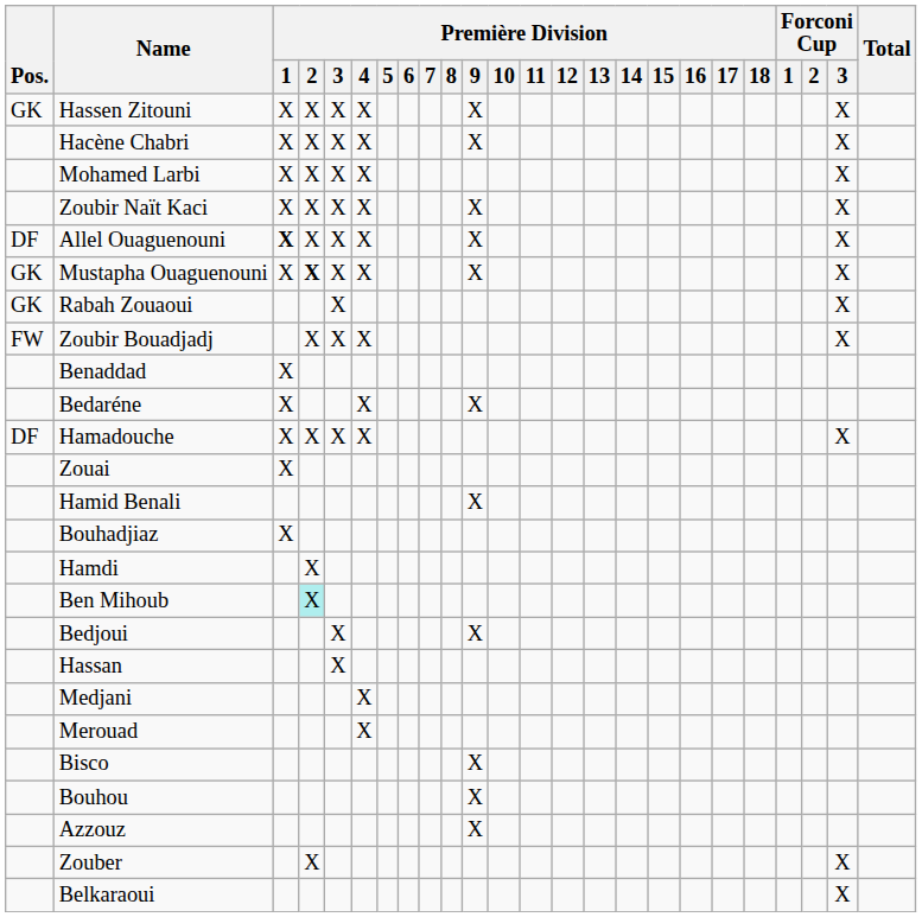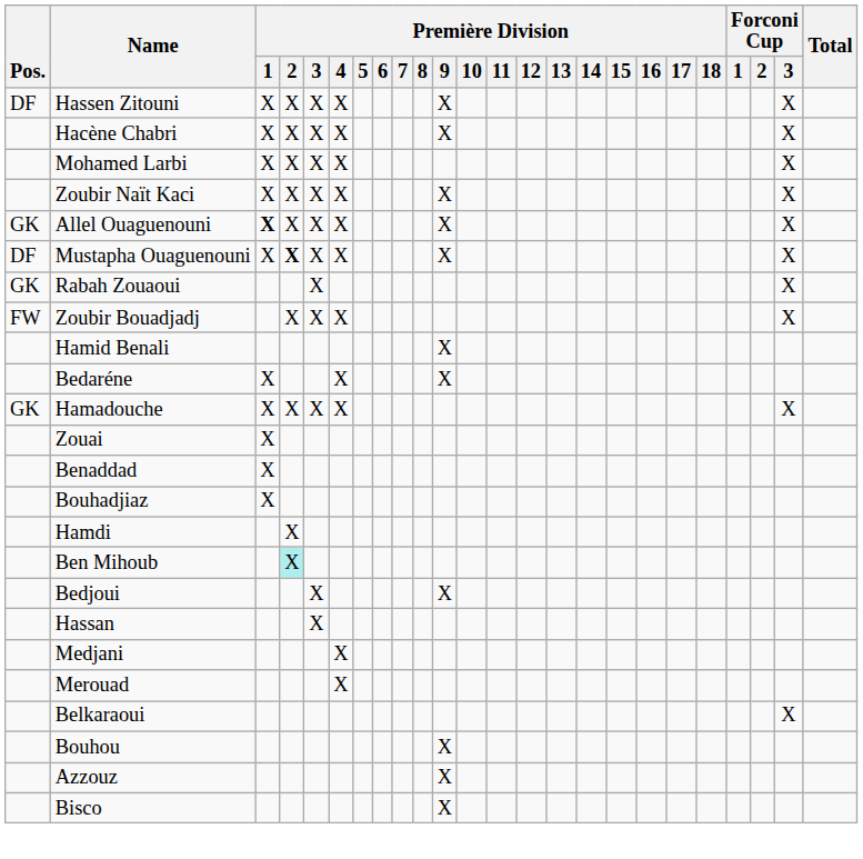 <table class="wikitable sortable alternance"  style="font-size:85%; text-align:center; line-height:14px;">
 <tr>
 <th rowspan="2" valign="bottom">Pos.</th>
 <th rowspan="2">Name</th>
 <th colspan="18" width="85">Première Division</th>
 <th colspan="3" width="35">Forconi Cup</th>
 <th rowspan="2">Total</th>
 </tr>
 <tr>
 <th>1</th>
 <th>2</th>
 <th>3</th>
 <th>4</th>
 <th>5</th>
 <th>6</th>
 <th>7</th>
 <th>8</th>
 <th>9</th>
 <th>10</th>
 <th>11</th>
 <th>12</th>
 <th>13</th>
 <th>14</th>
 <th>15</th>
 <th>16</th>
 <th>17</th>
 <th>18</th>
 <th>1</th>
 <th>2</th>
 <th>3</th>
 </tr>
 <tr>
-<td align="left">GK</td>
+<td align="left">DF</td>
 <td align="left"> Hassen Zitouni</td>
 <td>X</td>
 <td>X</td>
 <td>X</td>
 <td>X</td>
 <td></td>
 <td></td>
 <td></td>
 <td></td>
 <td>X</td>
 <td></td>
 <td></td>
 <td></td>
 <td></td>
 <td></td>
 <td></td>
 <td></td>
 <td></td>
 <td></td>
 <td></td>
 <td></td>
 <td>X</td>
 <td></td>
 </tr>
 <tr>
 <td align="left"></td>
 <td align="left"> Hacène Chabri</td>
 <td>X</td>
 <td>X</td>
 <td>X</td>
 <td>X</td>
 <td></td>
 <td></td>
 <td></td>
 <td></td>
 <td>X</td>
 <td></td>
 <td></td>
 <td></td>
 <td></td>
 <td></td>
 <td></td>
 <td></td>
 <td></td>
 <td></td>
 <td></td>
 <td></td>
 <td>X</td>
 <td></td>
 </tr>
 <tr>
 <td align="left"></td>
 <td align="left"> Mohamed Larbi</td>
 <td>X</td>
 <td>X</td>
 <td>X</td>
 <td>X</td>
 <td></td>
 <td></td>
 <td></td>
 <td></td>
 <td></td>
 <td></td>
 <td></td>
 <td></td>
 <td></td>
 <td></td>
 <td></td>
 <td></td>
 <td></td>
 <td></td>
 <td></td>
 <td></td>
 <td>X</td>
 <td></td>
 </tr>
 <tr>
 <td align="left"></td>
 <td align="left"> Zoubir Naït Kaci</td>
 <td>X</td>
 <td>X</td>
 <td>X</td>
 <td>X</td>
 <td></td>
 <td></td>
 <td></td>
 <td></td>
 <td>X</td>
 <td></td>
 <td></td>
 <td></td>
 <td></td>
 <td></td>
 <td></td>
 <td></td>
 <td></td>
 <td></td>
 <td></td>
 <td></td>
 <td>X</td>
 <td></td>
 </tr>
 <tr>
-<td align="left">DF</td>
+<td align="left">GK</td>
 <td align="left"> Allel Ouaguenouni</td>
 <td><strong>X</strong></td>
 <td>X</td>
 <td>X</td>
 <td>X</td>
 <td></td>
 <td></td>
 <td></td>
 <td></td>
 <td>X</td>
 <td></td>
 <td></td>
 <td></td>
 <td></td>
 <td></td>
 <td></td>
 <td></td>
 <td></td>
 <td></td>
 <td></td>
 <td></td>
 <td>X</td>
 <td></td>
 </tr>
 <tr>
-<td align="left">GK</td>
+<td align="left">DF</td>
 <td align="left"> Mustapha Ouaguenouni</td>
 <td>X</td>
 <td><strong>X</strong></td>
 <td>X</td>
 <td>X</td>
 <td></td>
 <td></td>
 <td></td>
 <td></td>
 <td>X</td>
 <td></td>
 <td></td>
 <td></td>
 <td></td>
 <td></td>
 <td></td>
 <td></td>
 <td></td>
 <td></td>
 <td></td>
 <td></td>
 <td>X</td>
 <td></td>
 </tr>
 <tr>
 <td align="left">GK</td>
 <td align="left"> Rabah Zouaoui</td>
 <td></td>
 <td></td>
 <td>X</td>
 <td></td>
 <td></td>
 <td></td>
 <td></td>
 <td></td>
 <td></td>
 <td></td>
 <td></td>
 <td></td>
 <td></td>
 <td></td>
 <td></td>
 <td></td>
 <td></td>
 <td></td>
 <td></td>
 <td></td>
 <td>X</td>
 <td></td>
 </tr>
 <tr>
 <td align="left">FW</td>
 <td align="left"> Zoubir Bouadjadj</td>
 <td></td>
 <td>X</td>
 <td>X</td>
 <td>X</td>
 <td></td>
 <td></td>
 <td></td>
 <td></td>
 <td></td>
 <td></td>
 <td></td>
 <td></td>
 <td></td>
 <td></td>
 <td></td>
 <td></td>
 <td></td>
 <td></td>
 <td></td>
 <td></td>
 <td>X</td>
 <td></td>
 </tr>
 <tr>
 <td align="left"></td>
-<td align="left"> Benaddad</td>
-<td>X</td>
+<td align="left"> Hamid Benali</td>
 <td></td>
 <td></td>
 <td></td>
 <td></td>
 <td></td>
 <td></td>
 <td></td>
 <td></td>
+<td>X</td>
 <td></td>
 <td></td>
 <td></td>
 <td></td>
 <td></td>
 <td></td>
 <td></td>
 <td></td>
 <td></td>
 <td></td>
 <td></td>
 <td></td>
 <td></td>
 </tr>
 <tr>
 <td align="left"></td>
 <td align="left"> Bedaréne</td>
 <td>X</td>
 <td></td>
 <td></td>
 <td>X</td>
 <td></td>
 <td></td>
 <td></td>
 <td></td>
 <td>X</td>
 <td></td>
 <td></td>
 <td></td>
 <td></td>
 <td></td>
 <td></td>
 <td></td>
 <td></td>
 <td></td>
 <td></td>
 <td></td>
 <td></td>
 <td></td>
 </tr>
 <tr>
-<td align="left">DF</td>
+<td align="left">GK</td>
 <td align="left"> Hamadouche</td>
 <td>X</td>
 <td>X</td>
 <td>X</td>
 <td>X</td>
 <td></td>
 <td></td>
 <td></td>
 <td></td>
 <td></td>
 <td></td>
 <td></td>
 <td></td>
 <td></td>
 <td></td>
 <td></td>
 <td></td>
 <td></td>
 <td></td>
 <td></td>
 <td></td>
 <td>X</td>
 <td></td>
 </tr>
 <tr>
 <td align="left"></td>
 <td align="left"> Zouai</td>
 <td>X</td>
 <td></td>
 <td></td>
 <td></td>
 <td></td>
 <td></td>
 <td></td>
 <td></td>
 <td></td>
 <td></td>
 <td></td>
 <td></td>
 <td></td>
 <td></td>
 <td></td>
 <td></td>
 <td></td>
 <td></td>
 <td></td>
 <td></td>
 <td></td>
 <td></td>
 </tr>
 <tr>
 <td align="left"></td>
-<td align="left"> Hamid Benali</td>
+<td align="left"> Benaddad</td>
+<td>X</td>
 <td></td>
 <td></td>
 <td></td>
 <td></td>
 <td></td>
 <td></td>
 <td></td>
 <td></td>
-<td>X</td>
 <td></td>
 <td></td>
 <td></td>
 <td></td>
 <td></td>
 <td></td>
 <td></td>
 <td></td>
 <td></td>
 <td></td>
 <td></td>
 <td></td>
 <td></td>
 </tr>
 <tr>
 <td align="left"></td>
 <td align="left"> Bouhadjiaz</td>
 <td>X</td>
 <td></td>
 <td></td>
 <td></td>
 <td></td>
 <td></td>
 <td></td>
 <td></td>
 <td></td>
 <td></td>
 <td></td>
 <td></td>
 <td></td>
 <td></td>
 <td></td>
 <td></td>
 <td></td>
 <td></td>
 <td></td>
 <td></td>
 <td></td>
 <td></td>
 </tr>
 <tr>
 <td align="left"></td>
 <td align="left"> Hamdi</td>
 <td></td>
 <td>X</td>
 <td></td>
 <td></td>
 <td></td>
 <td></td>
 <td></td>
 <td></td>
 <td></td>
 <td></td>
 <td></td>
 <td></td>
 <td></td>
 <td></td>
 <td></td>
 <td></td>
 <td></td>
 <td></td>
 <td></td>
 <td></td>
 <td></td>
 <td></td>
 </tr>
 <tr>
 <td align="left"></td>
 <td align="left"> Ben Mihoub</td>
 <td></td>
 <td style="background: paleturquoise;">X</td>
 <td></td>
 <td></td>
 <td></td>
 <td></td>
 <td></td>
 <td></td>
 <td></td>
 <td></td>
 <td></td>
 <td></td>
 <td></td>
 <td></td>
 <td></td>
 <td></td>
 <td></td>
 <td></td>
 <td></td>
 <td></td>
 <td></td>
 <td></td>
 </tr>
 <tr>
 <td align="left"></td>
 <td align="left"> Bedjoui</td>
 <td></td>
 <td></td>
 <td>X</td>
 <td></td>
 <td></td>
 <td></td>
 <td></td>
 <td></td>
 <td>X</td>
 <td></td>
 <td></td>
 <td></td>
 <td></td>
 <td></td>
 <td></td>
 <td></td>
 <td></td>
 <td></td>
 <td></td>
 <td></td>
 <td></td>
 <td></td>
 </tr>
 <tr>
 <td align="left"></td>
 <td align="left"> Hassan</td>
 <td></td>
 <td></td>
 <td>X</td>
 <td></td>
 <td></td>
 <td></td>
 <td></td>
 <td></td>
 <td></td>
 <td></td>
 <td></td>
 <td></td>
 <td></td>
 <td></td>
 <td></td>
 <td></td>
 <td></td>
 <td></td>
 <td></td>
 <td></td>
 <td></td>
 <td></td>
 </tr>
 <tr>
 <td align="left"></td>
 <td align="left"> Medjani</td>
 <td></td>
 <td></td>
 <td></td>
 <td>X</td>
 <td></td>
 <td></td>
 <td></td>
 <td></td>
 <td></td>
 <td></td>
 <td></td>
 <td></td>
 <td></td>
 <td></td>
 <td></td>
 <td></td>
 <td></td>
 <td></td>
 <td></td>
 <td></td>
 <td></td>
 <td></td>
 </tr>
 <tr>
 <td align="left"></td>
 <td align="left"> Merouad</td>
 <td></td>
 <td></td>
 <td></td>
 <td>X</td>
 <td></td>
 <td></td>
 <td></td>
 <td></td>
 <td></td>
 <td></td>
 <td></td>
 <td></td>
 <td></td>
 <td></td>
 <td></td>
 <td></td>
 <td></td>
 <td></td>
 <td></td>
 <td></td>
 <td></td>
 <td></td>
 </tr>
 <tr>
 <td align="left"></td>
-<td align="left"> Bisco</td>
-<td></td>
-<td></td>
-<td></td>
-<td></td>
-<td></td>
-<td></td>
-<td></td>
-<td></td>
-<td>X</td>
+<td align="left"> Belkaraoui</td>
 <td></td>
 <td></td>
 <td></td>
 <td></td>
 <td></td>
 <td></td>
 <td></td>
 <td></td>
 <td></td>
 <td></td>
 <td></td>
 <td></td>
+<td></td>
+<td></td>
+<td></td>
+<td></td>
+<td></td>
+<td></td>
+<td></td>
+<td></td>
+<td>X</td>
 <td></td>
 </tr>
 <tr>
 <td align="left"></td>
 <td align="left"> Bouhou</td>
 <td></td>
 <td></td>
 <td></td>
 <td></td>
 <td></td>
 <td></td>
 <td></td>
 <td></td>
 <td>X</td>
 <td></td>
 <td></td>
 <td></td>
 <td></td>
 <td></td>
 <td></td>
 <td></td>
 <td></td>
 <td></td>
 <td></td>
 <td></td>
 <td></td>
 <td></td>
 </tr>
 <tr>
 <td align="left"></td>
 <td align="left"> Azzouz</td>
 <td></td>
 <td></td>
 <td></td>
 <td></td>
 <td></td>
 <td></td>
 <td></td>
 <td></td>
 <td>X</td>
 <td></td>
 <td></td>
 <td></td>
 <td></td>
 <td></td>
 <td></td>
 <td></td>
 <td></td>
 <td></td>
 <td></td>
 <td></td>
 <td></td>
 <td></td>
 </tr>
 <tr>
 <td align="left"></td>
-<td align="left"> Zouber</td>
+<td align="left"> Bisco</td>
+<td></td>
+<td></td>
+<td></td>
+<td></td>
+<td></td>
+<td></td>
+<td></td>
 <td></td>
 <td>X</td>
 <td></td>
 <td></td>
 <td></td>
 <td></td>
 <td></td>
 <td></td>
 <td></td>
 <td></td>
 <td></td>
 <td></td>
 <td></td>
 <td></td>
 <td></td>
-<td></td>
-<td></td>
-<td></td>
-<td></td>
-<td></td>
-<td>X</td>
-<td></td>
-</tr>
-<tr>
-<td align="left"></td>
-<td align="left"> Belkaraoui</td>
-<td></td>
-<td></td>
-<td></td>
-<td></td>
-<td></td>
-<td></td>
-<td></td>
-<td></td>
-<td></td>
-<td></td>
-<td></td>
-<td></td>
-<td></td>
-<td></td>
-<td></td>
-<td></td>
-<td></td>
-<td></td>
-<td></td>
-<td></td>
-<td>X</td>
-<td></td>
 </tr>
 </table>
